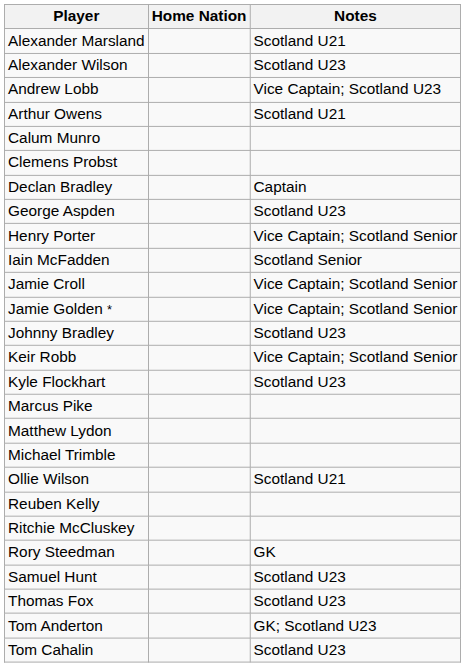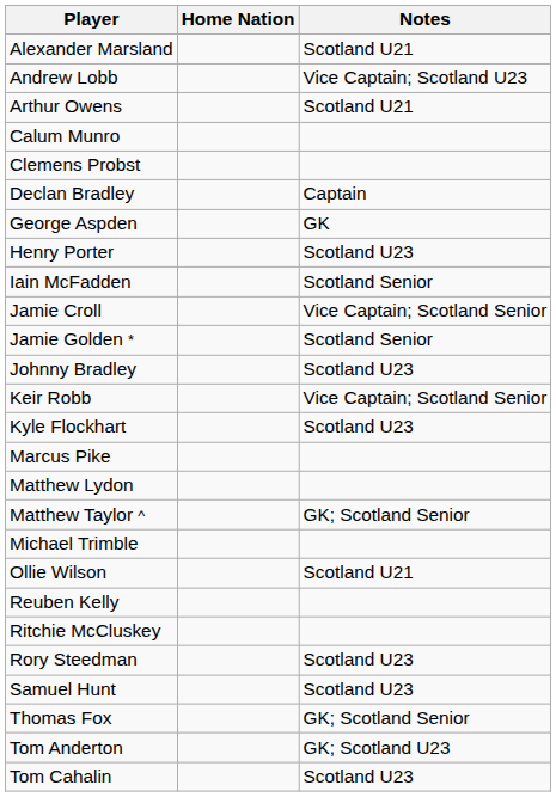 <table class="wikitable">
 <tr>
 <th>Player</th>
 <th>Home Nation</th>
 <th>Notes</th>
 </tr>
 <tr>
 <td>Alexander Marsland</td>
 <td></td>
 <td>Scotland U21</td>
-</tr>
-<tr>
-<td>Alexander Wilson</td>
-<td></td>
-<td>Scotland U23</td>
 </tr>
 <tr>
 <td>Andrew Lobb</td>
 <td></td>
 <td>Vice Captain; Scotland U23</td>
 </tr>
 <tr>
 <td>Arthur Owens</td>
 <td></td>
 <td>Scotland U21</td>
 </tr>
 <tr>
 <td>Calum Munro</td>
 <td></td>
 <td></td>
 </tr>
 <tr>
 <td>Clemens Probst</td>
 <td></td>
 <td></td>
 </tr>
 <tr>
 <td>Declan Bradley</td>
 <td></td>
 <td>Captain</td>
 </tr>
 <tr>
 <td>George Aspden</td>
 <td></td>
-<td>Scotland U23</td>
+<td>GK</td>
 </tr>
 <tr>
 <td>Henry Porter</td>
 <td></td>
-<td>Vice Captain; Scotland Senior</td>
+<td>Scotland U23</td>
 </tr>
 <tr>
 <td>Iain McFadden</td>
 <td></td>
 <td>Scotland Senior</td>
 </tr>
 <tr>
 <td>Jamie Croll</td>
 <td></td>
 <td>Vice Captain; Scotland Senior</td>
 </tr>
 <tr>
 <td>Jamie Golden <small>*</small></td>
 <td></td>
-<td>Vice Captain; Scotland Senior</td>
+<td>Scotland Senior</td>
 </tr>
 <tr>
 <td>Johnny Bradley</td>
 <td></td>
 <td>Scotland U23</td>
 </tr>
 <tr>
 <td>Keir Robb</td>
 <td></td>
 <td>Vice Captain; Scotland Senior</td>
 </tr>
 <tr>
 <td>Kyle Flockhart</td>
 <td></td>
 <td>Scotland U23</td>
 </tr>
 <tr>
 <td>Marcus Pike</td>
 <td></td>
 <td></td>
 </tr>
 <tr>
 <td>Matthew Lydon</td>
 <td></td>
 <td></td>
 </tr>
 <tr>
+<td>Matthew Taylor <small>^</small></td>
+<td></td>
+<td>GK; Scotland Senior</td>
+</tr>
+<tr>
 <td>Michael Trimble</td>
 <td></td>
 <td></td>
 </tr>
 <tr>
 <td>Ollie Wilson</td>
 <td></td>
 <td>Scotland U21</td>
 </tr>
 <tr>
 <td>Reuben Kelly</td>
 <td></td>
 <td></td>
 </tr>
 <tr>
 <td>Ritchie McCluskey</td>
 <td></td>
 <td></td>
 </tr>
 <tr>
 <td>Rory Steedman</td>
 <td></td>
-<td>GK</td>
+<td>Scotland U23</td>
 </tr>
 <tr>
 <td>Samuel Hunt</td>
 <td></td>
 <td>Scotland U23</td>
 </tr>
 <tr>
 <td>Thomas Fox</td>
 <td></td>
-<td>Scotland U23</td>
+<td>GK; Scotland Senior</td>
 </tr>
 <tr>
 <td>Tom Anderton</td>
 <td></td>
 <td>GK; Scotland U23</td>
 </tr>
 <tr>
 <td>Tom Cahalin</td>
 <td></td>
 <td>Scotland U23</td>
 </tr>
 </table>
